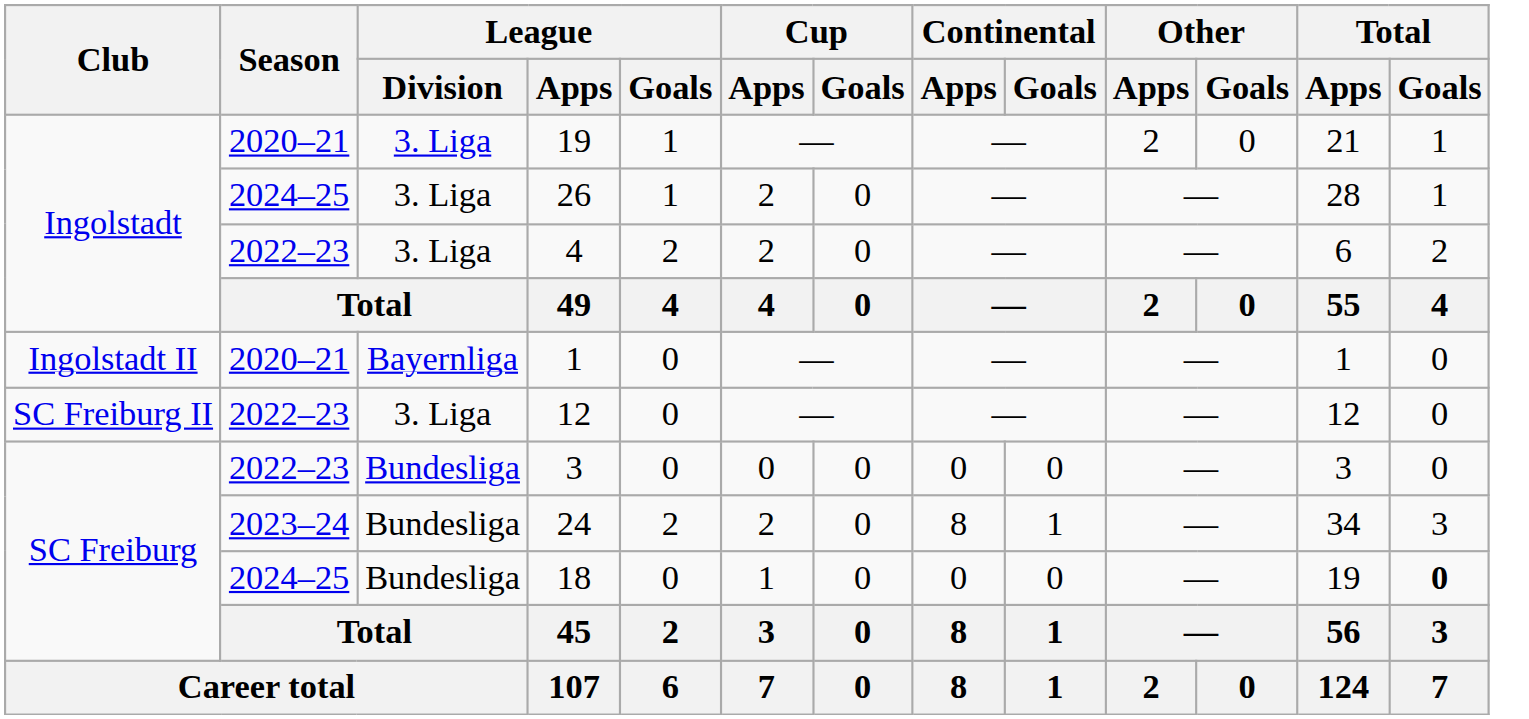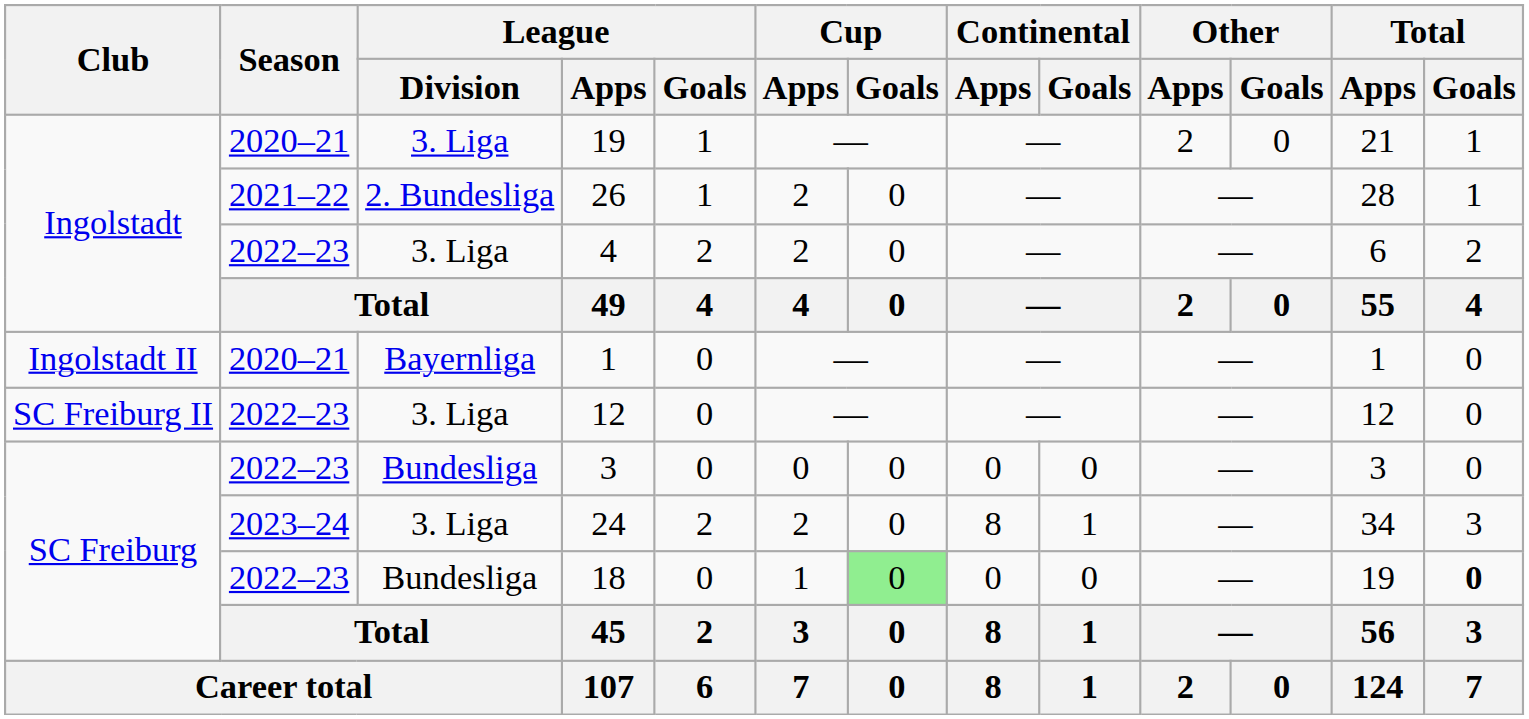 <table class="wikitable" Style="text-align: center">
 <tr>
 <th rowspan="2">Club</th>
 <th rowspan="2">Season</th>
 <th colspan="3">League</th>
 <th colspan="2">Cup</th>
 <th colspan="2">Continental</th>
 <th colspan="2">Other</th>
 <th colspan="2">Total</th>
 </tr>
 <tr>
 <th>Division</th>
 <th>Apps</th>
 <th>Goals</th>
 <th>Apps</th>
 <th>Goals</th>
 <th>Apps</th>
 <th>Goals</th>
 <th>Apps</th>
 <th>Goals</th>
 <th>Apps</th>
 <th>Goals</th>
 </tr>
 <tr>
 <td rowspan="4"><a href='#'>Ingolstadt</a></td>
 <td><a href='#'>2020–21</a></td>
 <td><a href='#'>3. Liga</a></td>
 <td>19</td>
 <td>1</td>
 <td colspan="2">—</td>
 <td colspan="2">—</td>
 <td>2</td>
 <td>0</td>
 <td>21</td>
 <td>1</td>
 </tr>
 <tr>
-<td><a href='#'>2024–25</a></td>
-<td>3. Liga</td>
+<td><a href='#'>2021–22</a></td>
+<td><a href='#'>2. Bundesliga</a></td>
 <td>26</td>
 <td>1</td>
 <td>2</td>
 <td>0</td>
 <td colspan="2">—</td>
 <td colspan="2">—</td>
 <td>28</td>
 <td>1</td>
 </tr>
 <tr>
 <td><a href='#'>2022–23</a></td>
 <td>3. Liga</td>
 <td>4</td>
 <td>2</td>
 <td>2</td>
 <td>0</td>
 <td colspan="2">—</td>
 <td colspan="2">—</td>
 <td>6</td>
 <td>2</td>
 </tr>
 <tr>
 <th colspan="2">Total</th>
 <th>49</th>
 <th>4</th>
 <th>4</th>
 <th>0</th>
 <th colspan="2">—</th>
 <th>2</th>
 <th>0</th>
 <th>55</th>
 <th>4</th>
 </tr>
 <tr>
 <td><a href='#'>Ingolstadt II</a></td>
 <td><a href='#'>2020–21</a></td>
 <td><a href='#'>Bayernliga</a></td>
 <td>1</td>
 <td>0</td>
 <td colspan="2">—</td>
 <td colspan="2">—</td>
 <td colspan="2">—</td>
 <td>1</td>
 <td>0</td>
 </tr>
 <tr>
 <td><a href='#'>SC Freiburg II</a></td>
 <td><a href='#'>2022–23</a></td>
 <td>3. Liga</td>
 <td>12</td>
 <td>0</td>
 <td colspan="2">—</td>
 <td colspan="2">—</td>
 <td colspan="2">—</td>
 <td>12</td>
 <td>0</td>
 </tr>
 <tr>
 <td rowspan="4"><a href='#'>SC Freiburg</a></td>
 <td><a href='#'>2022–23</a></td>
 <td><a href='#'>Bundesliga</a></td>
 <td>3</td>
 <td>0</td>
 <td>0</td>
 <td>0</td>
 <td>0</td>
 <td>0</td>
 <td colspan="2">—</td>
 <td>3</td>
 <td>0</td>
 </tr>
 <tr>
 <td><a href='#'>2023–24</a></td>
-<td>Bundesliga</td>
+<td>3. Liga</td>
 <td>24</td>
 <td>2</td>
 <td>2</td>
 <td>0</td>
 <td>8</td>
 <td>1</td>
 <td colspan="2">—</td>
 <td>34</td>
 <td>3</td>
 </tr>
 <tr>
-<td><a href='#'>2024–25</a></td>
+<td><a href='#'>2022–23</a></td>
 <td>Bundesliga</td>
 <td>18</td>
 <td>0</td>
 <td>1</td>
-<td>0</td>
+<td style="background: lightgreen;">0</td>
 <td>0</td>
 <td>0</td>
 <td colspan="2">—</td>
 <td>19</td>
 <td><strong>0</strong></td>
 </tr>
 <tr>
 <th colspan="2">Total</th>
 <th>45</th>
 <th>2</th>
 <th>3</th>
 <th>0</th>
 <th>8</th>
 <th>1</th>
 <th colspan="2">—</th>
 <th>56</th>
 <th>3</th>
 </tr>
 <tr>
 <th colspan="3">Career total</th>
 <th>107</th>
 <th>6</th>
 <th>7</th>
 <th>0</th>
 <th>8</th>
 <th>1</th>
 <th>2</th>
 <th>0</th>
 <th>124</th>
 <th>7</th>
 </tr>
 </table>
